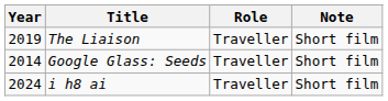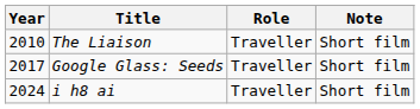 <table class="wikitable">
 <tr>
 <th rowspan="2">Year</th>
 <th rowspan="2">Title</th>
 </tr>
 <tr>
 <th>Role</th>
 <th>Note</th>
 </tr>
 <tr>
-<td>2019</td>
+<td>2010</td>
 <td><em>The Liaison</em></td>
 <td>Traveller</td>
 <td>Short film</td>
 </tr>
 <tr>
-<td>2014</td>
+<td>2017</td>
 <td><em>Google Glass: Seeds</em></td>
 <td>Traveller</td>
 <td>Short film</td>
 </tr>
 <tr>
 <td>2024</td>
 <td><em>i h8 ai</em></td>
 <td>Traveller</td>
 <td>Short film</td>
 </tr>
 </table>
